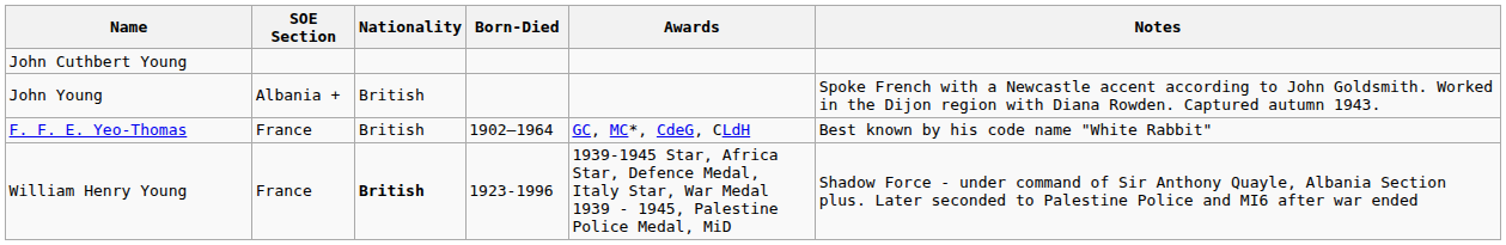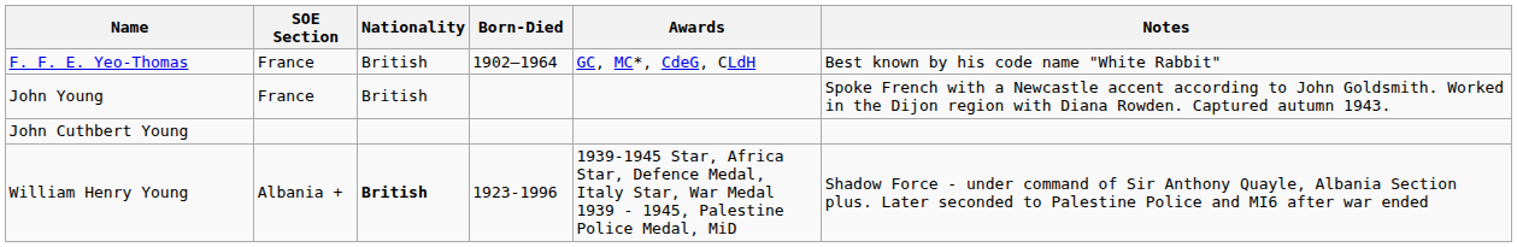 <table class="wikitable">
 <tr>
 <th width="200">Name</th>
 <th width="80">SOE Section</th>
 <th width="80">Nationality</th>
 <th width="80">Born-Died</th>
 <th width="200">Awards</th>
 <th>Notes</th>
 </tr>
 <tr>
+<td><a href='#'>F. F. E. Yeo-Thomas</a></td>
+<td>France</td>
+<td>British</td>
+<td>1902–1964</td>
+<td><a href='#'>GC</a>, <a href='#'>MC</a>*, <a href='#'>CdeG</a>, C<a href='#'>LdH</a></td>
+<td>Best known by his code name "White Rabbit"</td>
+</tr>
+<tr>
+<td>John Young</td>
+<td>France</td>
+<td>British</td>
+<td></td>
+<td></td>
+<td>Spoke French with a Newcastle accent according to John Goldsmith. Worked in the Dijon region with Diana Rowden. Captured autumn 1943.</td>
+</tr>
+<tr>
 <td>John Cuthbert Young</td>
 <td></td>
 <td></td>
 <td></td>
 <td></td>
 <td></td>
 </tr>
 <tr>
-<td>John Young</td>
+<td>William Henry Young</td>
 <td>Albania +</td>
-<td>British</td>
-<td></td>
-<td></td>
-<td>Spoke French with a Newcastle accent according to John Goldsmith. Worked in the Dijon region with Diana Rowden. Captured autumn 1943.</td>
-</tr>
-<tr>
-<td><a href='#'>F. F. E. Yeo-Thomas</a></td>
-<td>France</td>
-<td>British</td>
-<td>1902–1964</td>
-<td><a href='#'>GC</a>, <a href='#'>MC</a>*, <a href='#'>CdeG</a>, C<a href='#'>LdH</a></td>
-<td>Best known by his code name "White Rabbit"</td>
-</tr>
-<tr>
-<td>William Henry Young</td>
-<td>France</td>
 <td><strong>British</strong></td>
 <td>1923-1996</td>
 <td>1939-1945 Star, Africa Star, Defence Medal, Italy Star, War Medal 1939 - 1945, Palestine Police Medal, MiD</td>
 <td>Shadow Force  - under command of Sir Anthony Quayle, Albania Section plus. Later seconded to Palestine Police and MI6 after war ended</td>
 </tr>
 </table>
